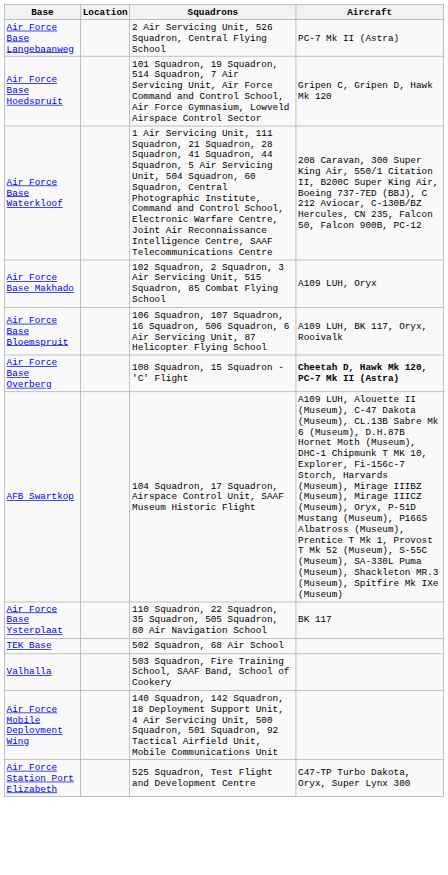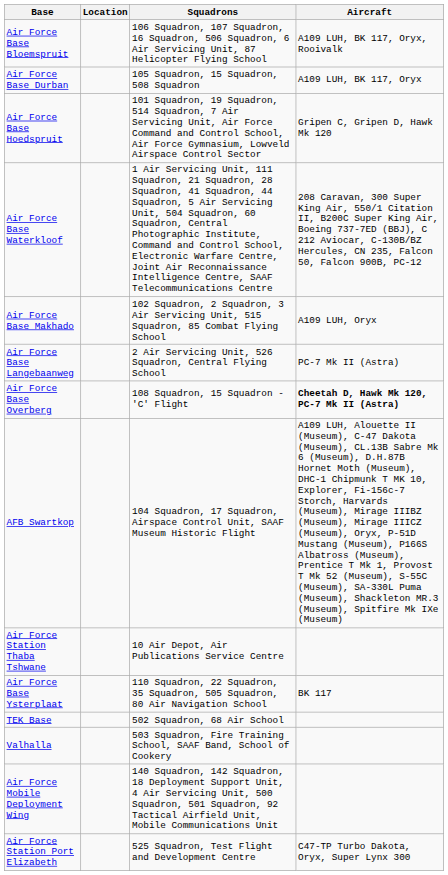 <table class="wikitable">
 <tr>
 <th>Base</th>
 <th>Location</th>
 <th>Squadrons</th>
 <th>Aircraft</th>
 </tr>
 <tr>
-<td><a href='#'>Air Force Base Langebaanweg</a></td>
+<td><a href='#'>Air Force Base Bloemspruit</a></td>
 <td></td>
-<td>2 Air Servicing Unit, 526 Squadron, Central Flying School</td>
-<td>PC-7 Mk II (Astra)</td>
+<td>106 Squadron, 107 Squadron, 16 Squadron, 506 Squadron, 6 Air Servicing Unit, 87 Helicopter Flying School</td>
+<td>A109 LUH, BK 117, Oryx, Rooivalk</td>
+</tr>
+<tr>
+<td><a href='#'>Air Force Base Durban</a></td>
+<td></td>
+<td>105 Squadron, 15 Squadron, 508 Squadron</td>
+<td>A109 LUH, BK 117, Oryx</td>
 </tr>
 <tr>
 <td><a href='#'>Air Force Base Hoedspruit</a></td>
 <td></td>
 <td>101 Squadron, 19 Squadron, 514 Squadron, 7 Air Servicing Unit, Air Force Command and Control School, Air Force Gymnasium, Lowveld Airspace Control Sector</td>
 <td>Gripen C, Gripen D, Hawk Mk 120</td>
 </tr>
 <tr>
 <td><a href='#'>Air Force Base Waterkloof</a></td>
 <td></td>
 <td>1 Air Servicing Unit, 111 Squadron, 21 Squadron, 28 Squadron, 41 Squadron, 44 Squadron, 5 Air Servicing Unit, 504 Squadron, 60 Squadron, Central Photographic Institute, Command and Control School, Electronic Warfare Centre, Joint Air Reconnaissance Intelligence Centre, SAAF Telecommunications Centre</td>
 <td>208 Caravan, 300 Super King Air, 550/1 Citation II, B200C Super King Air, Boeing 737-7ED (BBJ), C 212 Aviocar, C-130B/BZ Hercules, CN 235, Falcon 50, Falcon 900B, PC-12</td>
 </tr>
 <tr>
 <td><a href='#'>Air Force Base Makhado</a></td>
 <td></td>
 <td>102 Squadron, 2 Squadron, 3 Air Servicing Unit, 515 Squadron, 85 Combat Flying School</td>
 <td>A109 LUH, Oryx</td>
 </tr>
 <tr>
-<td><a href='#'>Air Force Base Bloemspruit</a></td>
+<td><a href='#'>Air Force Base Langebaanweg</a></td>
 <td></td>
-<td>106 Squadron, 107 Squadron, 16 Squadron, 506 Squadron, 6 Air Servicing Unit, 87 Helicopter Flying School</td>
-<td>A109 LUH, BK 117, Oryx, Rooivalk</td>
+<td>2 Air Servicing Unit, 526 Squadron, Central Flying School</td>
+<td>PC-7 Mk II (Astra)</td>
 </tr>
 <tr>
 <td><a href='#'>Air Force Base Overberg</a></td>
 <td></td>
 <td>108 Squadron, 15 Squadron - 'C' Flight</td>
 <td><strong>Cheetah D, Hawk Mk 120, PC-7 Mk II (Astra)</strong></td>
 </tr>
 <tr>
 <td><a href='#'>AFB Swartkop</a></td>
 <td></td>
 <td>104 Squadron, 17 Squadron, Airspace Control Unit, SAAF Museum Historic Flight</td>
 <td>A109 LUH, Alouette II (Museum), C-47 Dakota (Museum), CL.13B Sabre Mk 6 (Museum), D.H.87B Hornet Moth (Museum), DHC-1 Chipmunk T MK 10, Explorer, Fi-156c-7 Storch, Harvards (Museum), Mirage IIIBZ (Museum), Mirage IIICZ (Museum), Oryx, P-51D Mustang (Museum), P166S Albatross (Museum), Prentice T Mk 1, Provost T Mk 52 (Museum), S-55C (Museum), SA-330L Puma (Museum), Shackleton MR.3 (Museum), Spitfire Mk IXe (Museum)</td>
+</tr>
+<tr>
+<td><a href='#'>Air Force Station Thaba Tshwane</a></td>
+<td></td>
+<td>10 Air Depot, Air Publications Service Centre</td>
+<td></td>
 </tr>
 <tr>
 <td><a href='#'>Air Force Base Ysterplaat</a></td>
 <td></td>
 <td>110 Squadron, 22 Squadron, 35 Squadron, 505 Squadron, 80 Air Navigation School</td>
 <td>BK 117</td>
 </tr>
 <tr>
 <td><a href='#'>TEK Base</a></td>
 <td></td>
 <td>502 Squadron, 68 Air School</td>
 <td></td>
 </tr>
 <tr>
 <td><a href='#'>Valhalla</a></td>
 <td></td>
 <td>503 Squadron, Fire Training School, SAAF Band, School of Cookery</td>
 <td></td>
 </tr>
 <tr>
 <td><a href='#'>Air Force Mobile Deployment Wing</a></td>
 <td></td>
 <td>140 Squadron, 142 Squadron, 18 Deployment Support Unit, 4 Air Servicing Unit, 500 Squadron, 501 Squadron, 92 Tactical Airfield Unit, Mobile Communications Unit</td>
 <td></td>
 </tr>
 <tr>
 <td><a href='#'>Air Force Station Port Elizabeth</a></td>
 <td></td>
 <td>525 Squadron, Test Flight and Development Centre</td>
 <td>C47-TP Turbo Dakota, Oryx, Super Lynx 300</td>
 </tr>
 </table>
